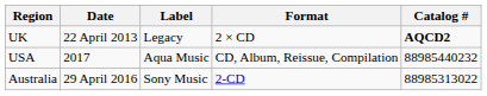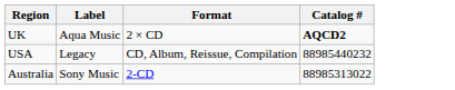 <table class="wikitable">
 <tr>
 <th>Region</th>
-<th>Date</th>
 <th>Label</th>
 <th>Format</th>
 <th>Catalog #</th>
 </tr>
 <tr>
 <td>UK</td>
-<td>22 April 2013</td>
-<td>Legacy</td>
+<td>Aqua Music</td>
 <td>2 × CD</td>
 <td><strong>AQCD2</strong></td>
 </tr>
 <tr>
 <td>USA</td>
-<td>2017</td>
-<td>Aqua Music</td>
+<td>Legacy</td>
 <td>CD, Album, Reissue, Compilation</td>
 <td>88985440232</td>
 </tr>
 <tr>
 <td>Australia</td>
-<td>29 April 2016</td>
 <td>Sony Music</td>
 <td><a href='#'>2-CD</a></td>
 <td>88985313022</td>
 </tr>
 </table>
